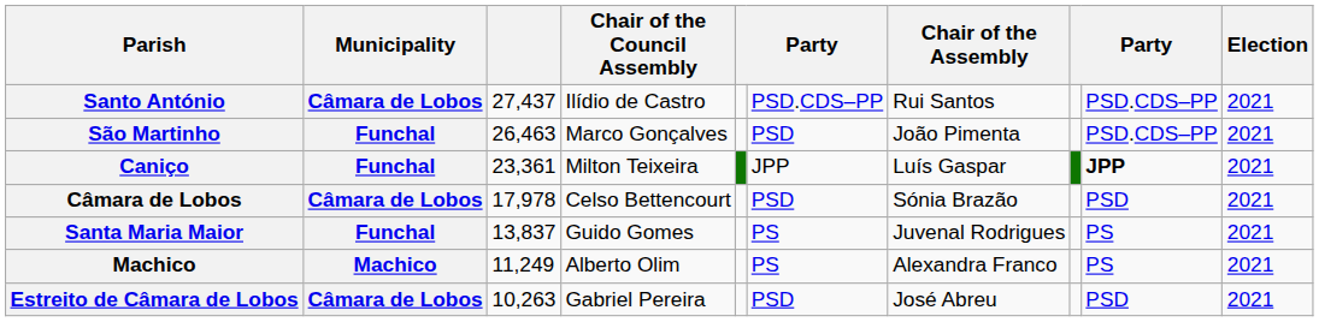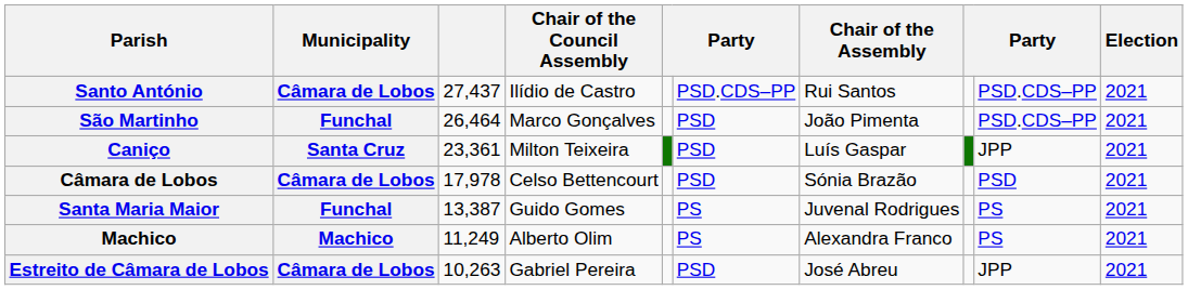 <table class="wikitable">
 <tr>
 <th>Parish</th>
 <th>Municipality</th>
 <th></th>
 <th>Chair of the<br>Council<br>Assembly</th>
 <th colspan="2">Party</th>
 <th>Chair of the<br>Assembly</th>
 <th colspan="2">Party</th>
 <th>Election</th>
 </tr>
 <tr>
 <th><a href='#'>Santo António</a></th>
 <th><a href='#'>Câmara de Lobos</a></th>
 <td>27,437</td>
 <td>Ilídio de Castro</td>
 <td></td>
 <td><a href='#'>PSD</a>.<a href='#'>CDS–PP</a></td>
 <td>Rui Santos</td>
 <td></td>
 <td><a href='#'>PSD</a>.<a href='#'>CDS–PP</a></td>
 <td><a href='#'>2021</a></td>
 </tr>
 <tr>
 <th><a href='#'>São Martinho</a></th>
 <th><a href='#'>Funchal</a></th>
-<td>26,463</td>
+<td>26,464</td>
 <td>Marco Gonçalves</td>
 <td></td>
 <td><a href='#'>PSD</a></td>
 <td>João Pimenta</td>
 <td></td>
 <td><a href='#'>PSD</a>.<a href='#'>CDS–PP</a></td>
 <td><a href='#'>2021</a></td>
 </tr>
 <tr>
 <th><a href='#'>Caniço</a></th>
-<th><a href='#'>Funchal</a></th>
+<th><a href='#'>Santa Cruz</a></th>
 <td>23,361</td>
 <td>Milton Teixeira</td>
 <td bgcolor="#0e776d;" style="width: 1px"></td>
-<td>JPP</td>
+<td><a href='#'>PSD</a></td>
 <td>Luís Gaspar</td>
 <td bgcolor="#0e776d;" style="width: 1px"></td>
-<td><strong>JPP</strong></td>
+<td>JPP</td>
 <td><a href='#'>2021</a></td>
 </tr>
 <tr>
 <th>Câmara de Lobos</th>
 <th><a href='#'>Câmara de Lobos</a></th>
 <td>17,978</td>
 <td>Celso Bettencourt</td>
 <td></td>
 <td><a href='#'>PSD</a></td>
 <td>Sónia Brazão</td>
 <td></td>
 <td><a href='#'>PSD</a></td>
 <td><a href='#'>2021</a></td>
 </tr>
 <tr>
 <th><a href='#'>Santa Maria Maior</a></th>
 <th><a href='#'>Funchal</a></th>
-<td>13,837</td>
+<td>13,387</td>
 <td>Guido Gomes</td>
 <td></td>
 <td><a href='#'>PS</a></td>
 <td>Juvenal Rodrigues</td>
 <td></td>
 <td><a href='#'>PS</a></td>
 <td><a href='#'>2021</a></td>
 </tr>
 <tr>
 <th>Machico</th>
 <th><a href='#'>Machico</a></th>
 <td>11,249</td>
 <td>Alberto Olim</td>
 <td></td>
 <td><a href='#'>PS</a></td>
 <td>Alexandra Franco</td>
 <td></td>
 <td><a href='#'>PS</a></td>
 <td><a href='#'>2021</a></td>
 </tr>
 <tr>
 <th><a href='#'>Estreito de Câmara de Lobos</a></th>
 <th><a href='#'>Câmara de Lobos</a></th>
 <td>10,263</td>
 <td>Gabriel Pereira</td>
 <td></td>
 <td><a href='#'>PSD</a></td>
 <td>José Abreu</td>
 <td></td>
-<td><a href='#'>PSD</a></td>
+<td>JPP</td>
 <td><a href='#'>2021</a></td>
 </tr>
 </table>
